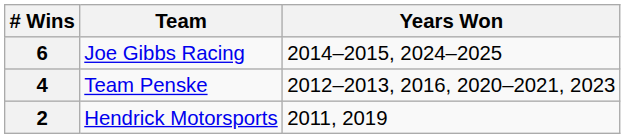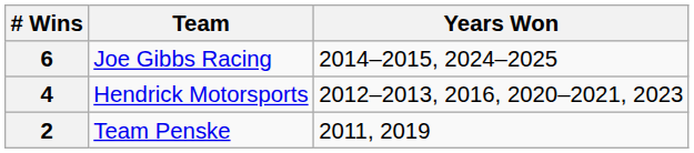 <table class="wikitable" style="font-size: 95%;">
 <tr>
 <th># Wins</th>
 <th>Team</th>
 <th>Years Won</th>
 </tr>
 <tr>
 <th>6</th>
 <td><a href='#'>Joe Gibbs Racing</a></td>
 <td>2014–2015, 2024–2025</td>
 </tr>
 <tr>
 <th>4</th>
-<td><a href='#'>Team Penske</a></td>
+<td><a href='#'>Hendrick Motorsports</a></td>
 <td>2012–2013, 2016, 2020–2021, 2023</td>
 </tr>
 <tr>
 <th>2</th>
-<td><a href='#'>Hendrick Motorsports</a></td>
+<td><a href='#'>Team Penske</a></td>
 <td>2011, 2019</td>
 </tr>
 </table>
